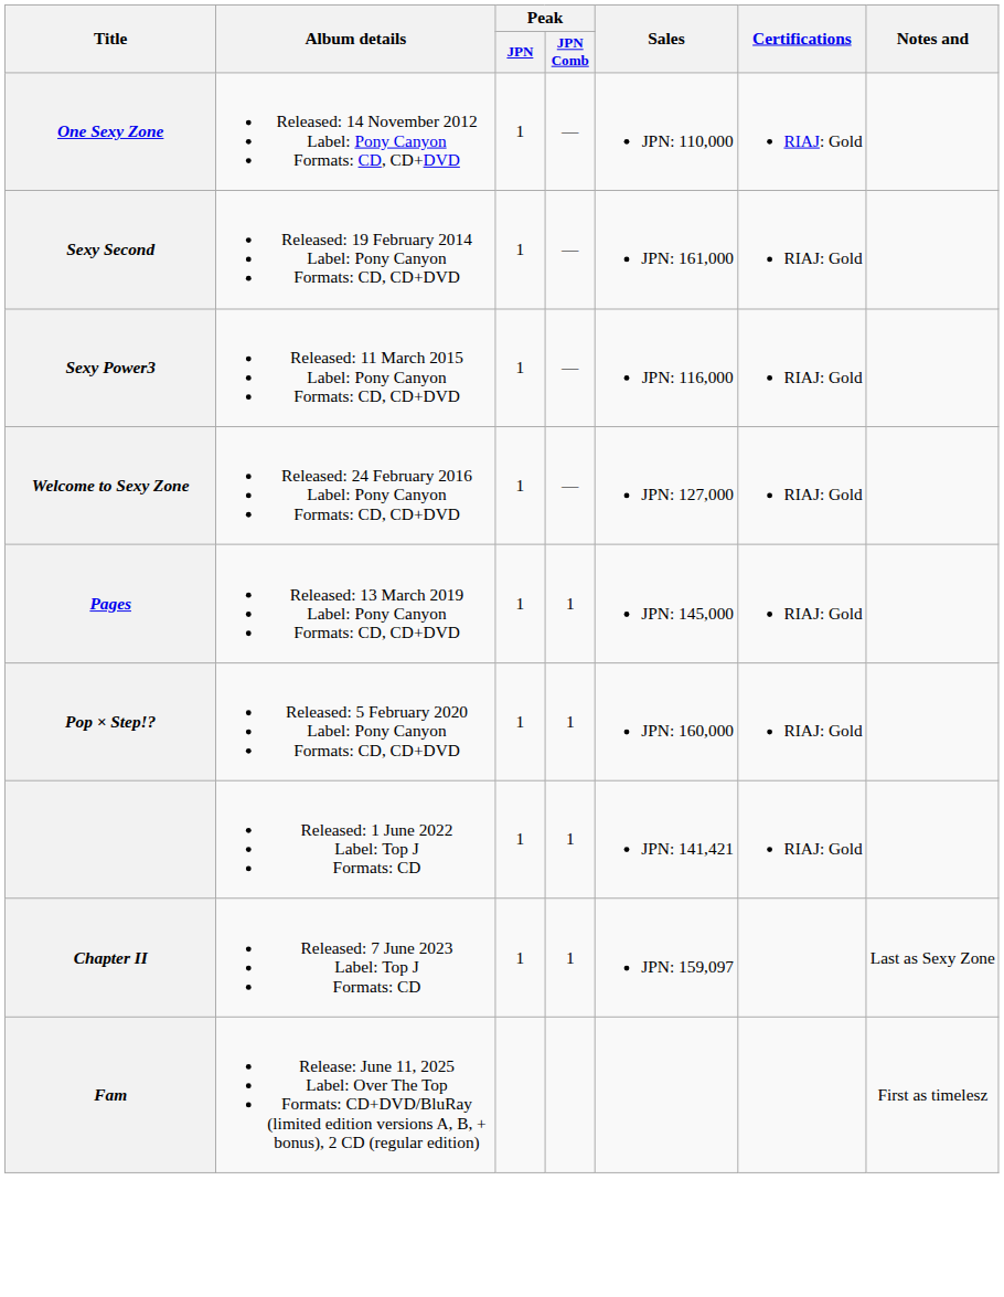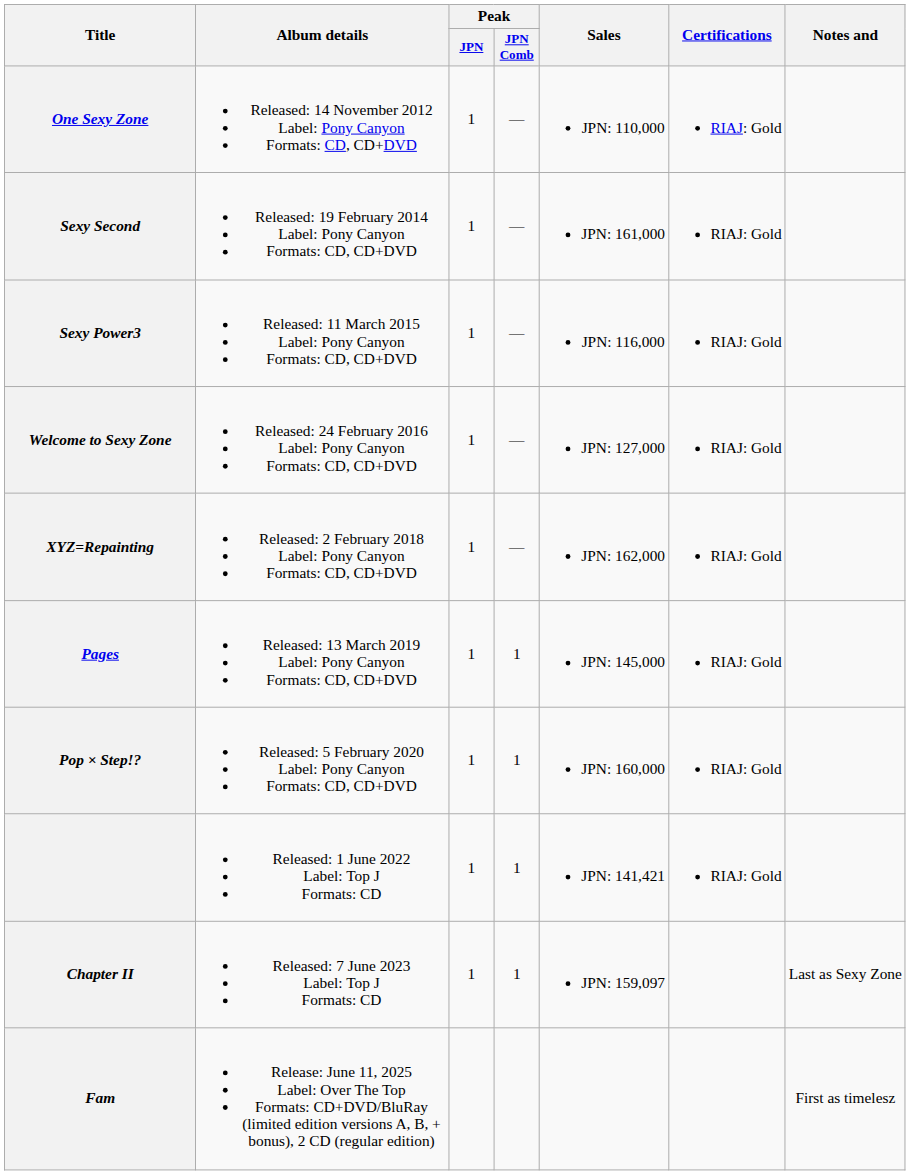 <table class="wikitable plainrowheaders" style="text-align:center;">
 <tr>
 <th scope="col" rowspan="2" style="width:12em;">Title</th>
 <th scope="col" rowspan="2" style="width:16em;">Album details</th>
 <th scope="col" colspan="2">Peak</th>
 <th scope="col" rowspan="2">Sales</th>
 <th scope="col" rowspan="2"><a href='#'>Certifications</a></th>
 <th scope="col" rowspan="2">Notes and </th>
 </tr>
 <tr>
 <th scope="col" style="width:3em;font-size:85%;"><a href='#'>JPN</a><br></th>
 <th scope="col" style="width:3em;font-size:85%;"><a href='#'>JPN<br>Comb</a><br></th>
 </tr>
 <tr>
 <th scope="row"><em><a href='#'>One Sexy Zone</a></em></th>
 <td><br><ul><li>Released: 14 November 2012</li><li>Label: <a href='#'>Pony Canyon</a></li><li>Formats: <a href='#'>CD</a>, CD+<a href='#'>DVD</a></li></ul></td>
 <td>1</td>
 <td>—</td>
 <td><br><ul><li>JPN: 110,000</li></ul></td>
 <td><br><ul><li><a href='#'>RIAJ</a>: Gold</li></ul></td>
 <td></td>
 </tr>
 <tr>
 <th scope="row"><em>Sexy Second</em></th>
 <td><br><ul><li>Released: 19 February 2014</li><li>Label: Pony Canyon</li><li>Formats: CD, CD+DVD</li></ul></td>
 <td>1</td>
 <td>—</td>
 <td><br><ul><li>JPN: 161,000</li></ul></td>
 <td><br><ul><li>RIAJ: Gold</li></ul></td>
 <td></td>
 </tr>
 <tr>
 <th scope="row"><em>Sexy Power3</em></th>
 <td><br><ul><li>Released: 11 March 2015</li><li>Label: Pony Canyon</li><li>Formats: CD, CD+DVD</li></ul></td>
 <td>1</td>
 <td>—</td>
 <td><br><ul><li>JPN: 116,000</li></ul></td>
 <td><br><ul><li>RIAJ: Gold</li></ul></td>
 <td></td>
 </tr>
 <tr>
 <th scope="row"><em>Welcome to Sexy Zone</em></th>
 <td><br><ul><li>Released: 24 February 2016</li><li>Label: Pony Canyon</li><li>Formats: CD, CD+DVD</li></ul></td>
 <td>1</td>
 <td>—</td>
 <td><br><ul><li>JPN: 127,000</li></ul></td>
 <td><br><ul><li>RIAJ: Gold</li></ul></td>
 <td></td>
 </tr>
 <tr>
+<th scope="row"><em>XYZ=Repainting</em></th>
+<td><br><ul><li>Released: 2 February 2018</li><li>Label: Pony Canyon</li><li>Formats: CD, CD+DVD</li></ul></td>
+<td>1</td>
+<td>—</td>
+<td><br><ul><li>JPN: 162,000</li></ul></td>
+<td><br><ul><li>RIAJ: Gold</li></ul></td>
+<td></td>
+</tr>
+<tr>
 <th scope="row"><em><a href='#'>Pages</a></em></th>
 <td><br><ul><li>Released: 13 March 2019</li><li>Label: Pony Canyon</li><li>Formats: CD, CD+DVD</li></ul></td>
 <td>1</td>
 <td>1</td>
 <td><br><ul><li>JPN: 145,000</li></ul></td>
 <td><br><ul><li>RIAJ: Gold</li></ul></td>
 <td></td>
 </tr>
 <tr>
 <th scope="row"><em>Pop × Step!?</em></th>
 <td><br><ul><li>Released: 5 February 2020</li><li>Label: Pony Canyon</li><li>Formats: CD, CD+DVD</li></ul></td>
 <td>1</td>
 <td>1</td>
 <td><br><ul><li>JPN: 160,000</li></ul></td>
 <td><br><ul><li>RIAJ: Gold</li></ul></td>
 <td></td>
 </tr>
 <tr>
 <th scope="row"></th>
 <td><br><ul><li>Released: 1 June 2022</li><li>Label: Top J</li><li>Formats: CD</li></ul></td>
 <td>1</td>
 <td>1</td>
 <td><br><ul><li>JPN: 141,421</li></ul></td>
 <td><br><ul><li>RIAJ: Gold</li></ul></td>
 <td></td>
 </tr>
 <tr>
 <th scope="row"><em>Chapter II</em></th>
 <td><br><ul><li>Released: 7 June 2023</li><li>Label: Top J</li><li>Formats: CD</li></ul></td>
 <td>1</td>
 <td>1</td>
 <td><br><ul><li>JPN: 159,097</li></ul></td>
 <td></td>
 <td>Last as Sexy Zone</td>
 </tr>
 <tr>
 <th scope="row"><em>Fam</em></th>
 <td><br><ul><li>Release: June 11, 2025</li><li>Label: Over The Top</li><li>Formats: CD+DVD/BluRay (limited edition versions A, B, + bonus), 2 CD (regular edition)</li></ul></td>
 <td></td>
 <td></td>
 <td></td>
 <td></td>
 <td>First as timelesz</td>
 </tr>
 </table>
